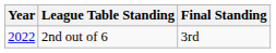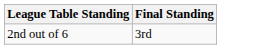 <table class="wikitable">
 <tr>
-<th>Year</th>
 <th>League Table Standing</th>
 <th>Final Standing</th>
 </tr>
 <tr>
-<td><a href='#'>2022</a></td>
 <td>2nd out of 6</td>
 <td style="background: bronze;">3rd</td>
 </tr>
 </table>
